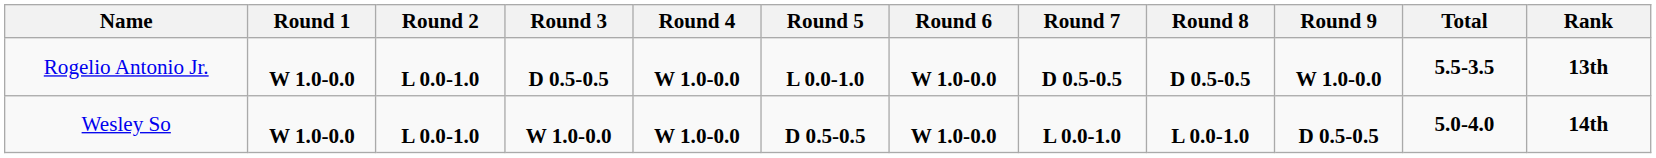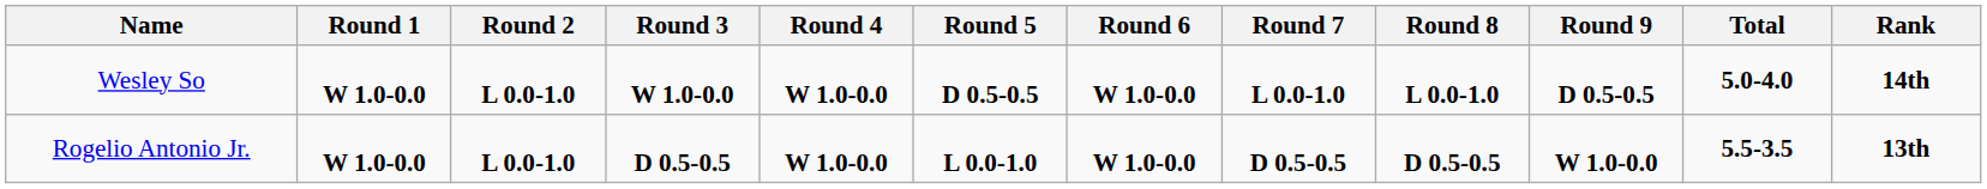 <table class="wikitable" style="text-align:center;">
 <tr>
 <th style="width:15em">Name</th>
 <th style="width:7em">Round 1</th>
 <th style="width:7em">Round 2</th>
 <th style="width:7em">Round 3</th>
 <th style="width:7em">Round 4</th>
 <th style="width:7em">Round 5</th>
 <th style="width:7em">Round 6</th>
 <th style="width:7em">Round 7</th>
 <th style="width:7em">Round 8</th>
 <th style="width:7em">Round 9</th>
 <th style="width:7em">Total</th>
 <th style="width:7em">Rank</th>
 </tr>
 <tr>
+<td align=center><a href='#'>Wesley So</a></td>
+<td align=center><br> <strong>W 1.0-0.0</strong></td>
+<td align=center><br> <strong>L 0.0-1.0</strong></td>
+<td align=center><br> <strong>W 1.0-0.0</strong></td>
+<td align=center><br> <strong>W 1.0-0.0</strong></td>
+<td align=center><br> <strong>D 0.5-0.5</strong></td>
+<td align=center><br> <strong>W 1.0-0.0</strong></td>
+<td align=center><br> <strong>L 0.0-1.0</strong></td>
+<td align=center><br> <strong>L 0.0-1.0</strong></td>
+<td align=center><br> <strong>D 0.5-0.5</strong></td>
+<td align=center><strong>5.0-4.0</strong></td>
+<td align=center><strong>14th</strong></td>
+</tr>
+<tr>
 <td align=center><a href='#'>Rogelio Antonio Jr.</a></td>
 <td align=center><br> <strong>W 1.0-0.0</strong></td>
 <td align=center><br> <strong>L 0.0-1.0</strong></td>
 <td align=center><br> <strong>D 0.5-0.5</strong></td>
 <td align=center><br> <strong>W 1.0-0.0</strong></td>
 <td align=center><br> <strong>L 0.0-1.0</strong></td>
 <td align=center><br> <strong>W 1.0-0.0</strong></td>
 <td align=center><br> <strong>D 0.5-0.5</strong></td>
 <td align=center><br> <strong>D 0.5-0.5</strong></td>
 <td align=center><br> <strong>W 1.0-0.0</strong></td>
 <td align=center><strong>5.5-3.5</strong></td>
 <td align=center><strong>13th</strong></td>
 </tr>
-<tr>
-<td align=center><a href='#'>Wesley So</a></td>
-<td align=center><br> <strong>W 1.0-0.0</strong></td>
-<td align=center><br> <strong>L 0.0-1.0</strong></td>
-<td align=center><br> <strong>W 1.0-0.0</strong></td>
-<td align=center><br> <strong>W 1.0-0.0</strong></td>
-<td align=center><br> <strong>D 0.5-0.5</strong></td>
-<td align=center><br> <strong>W 1.0-0.0</strong></td>
-<td align=center><br> <strong>L 0.0-1.0</strong></td>
-<td align=center><br> <strong>L 0.0-1.0</strong></td>
-<td align=center><br> <strong>D 0.5-0.5</strong></td>
-<td align=center><strong>5.0-4.0</strong></td>
-<td align=center><strong>14th</strong></td>
-</tr>
 </table>
